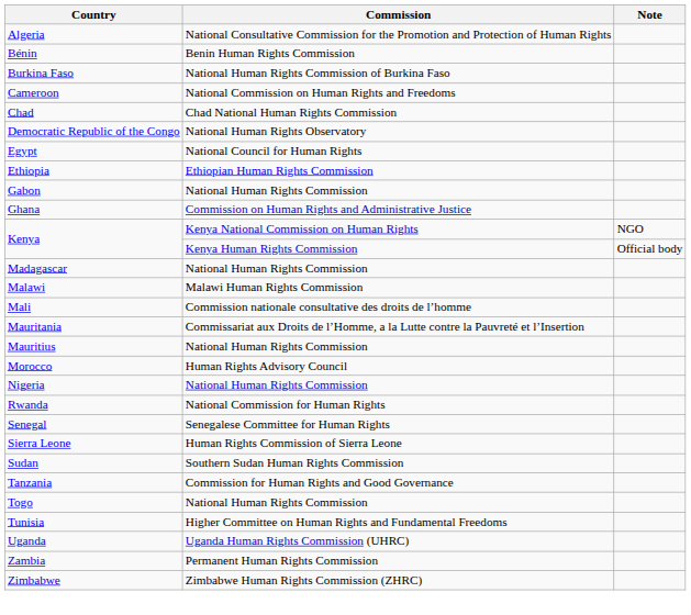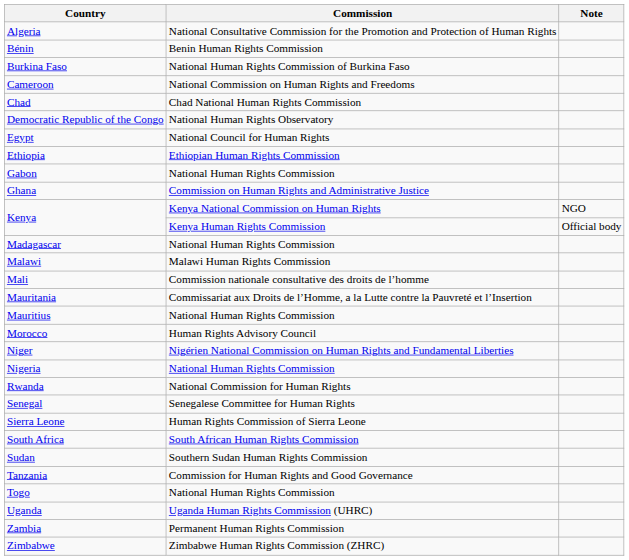 <table class="wikitable">
 <tr>
 <th>Country</th>
 <th>Commission</th>
 <th>Note</th>
 </tr>
 <tr>
 <td> <a href='#'>Algeria</a></td>
 <td>National Consultative Commission for the Promotion and Protection of Human Rights</td>
 <td></td>
 </tr>
 <tr>
 <td> <a href='#'>Bénin</a></td>
 <td>Benin Human Rights Commission</td>
 <td></td>
 </tr>
 <tr>
 <td> <a href='#'>Burkina Faso</a></td>
 <td>National Human Rights Commission of Burkina Faso</td>
 <td></td>
 </tr>
 <tr>
 <td> <a href='#'>Cameroon</a></td>
 <td>National Commission on Human Rights and Freedoms</td>
 <td></td>
 </tr>
 <tr>
 <td> <a href='#'>Chad</a></td>
 <td>Chad National Human Rights Commission</td>
 <td></td>
 </tr>
 <tr>
 <td> <a href='#'>Democratic Republic of the Congo</a></td>
 <td>National Human Rights Observatory</td>
 <td></td>
 </tr>
 <tr>
 <td> <a href='#'>Egypt</a></td>
 <td>National Council for Human Rights</td>
 <td></td>
 </tr>
 <tr>
 <td> <a href='#'>Ethiopia</a></td>
 <td><a href='#'>Ethiopian Human Rights Commission</a></td>
 <td></td>
 </tr>
 <tr>
 <td> <a href='#'>Gabon</a></td>
 <td>National Human Rights Commission</td>
 <td></td>
 </tr>
 <tr>
 <td> <a href='#'>Ghana</a></td>
 <td><a href='#'>Commission on Human Rights and Administrative Justice</a></td>
 <td></td>
 </tr>
 <tr>
 <td rowspan="2"> <a href='#'>Kenya</a></td>
 <td><a href='#'>Kenya National Commission on Human Rights</a></td>
 <td>NGO</td>
 </tr>
 <tr>
 <td><a href='#'>Kenya Human Rights Commission</a></td>
 <td>Official body</td>
 </tr>
 <tr>
 <td> <a href='#'>Madagascar</a></td>
 <td>National Human Rights Commission</td>
 <td></td>
 </tr>
 <tr>
 <td> <a href='#'>Malawi</a></td>
 <td>Malawi Human Rights Commission</td>
 <td></td>
 </tr>
 <tr>
 <td> <a href='#'>Mali</a></td>
 <td>Commission nationale consultative des droits de l’homme</td>
 <td></td>
 </tr>
 <tr>
 <td> <a href='#'>Mauritania</a></td>
 <td>Commissariat aux Droits de l’Homme, a la Lutte contre la Pauvreté et l’Insertion</td>
 <td></td>
 </tr>
 <tr>
 <td> <a href='#'>Mauritius</a></td>
 <td>National Human Rights Commission</td>
 <td></td>
 </tr>
 <tr>
 <td> <a href='#'>Morocco</a></td>
 <td>Human Rights Advisory Council</td>
 <td></td>
 </tr>
 <tr>
+<td> <a href='#'>Niger</a></td>
+<td><a href='#'>Nigérien National Commission on Human Rights and Fundamental Liberties</a></td>
+<td></td>
+</tr>
+<tr>
 <td> <a href='#'>Nigeria</a></td>
 <td><a href='#'>National Human Rights Commission</a></td>
 <td></td>
 </tr>
 <tr>
 <td> <a href='#'>Rwanda</a></td>
 <td>National Commission for Human Rights</td>
 <td></td>
 </tr>
 <tr>
 <td> <a href='#'>Senegal</a></td>
 <td>Senegalese Committee for Human Rights</td>
 <td></td>
 </tr>
 <tr>
 <td> <a href='#'>Sierra Leone</a></td>
 <td>Human Rights Commission of Sierra Leone</td>
 <td></td>
 </tr>
 <tr>
+<td> <a href='#'>South Africa</a></td>
+<td><a href='#'>South African Human Rights Commission</a></td>
+<td></td>
+</tr>
+<tr>
 <td> <a href='#'>Sudan</a></td>
 <td>Southern Sudan Human Rights Commission</td>
 <td></td>
 </tr>
 <tr>
 <td> <a href='#'>Tanzania</a></td>
 <td>Commission for Human Rights and Good Governance</td>
 <td></td>
 </tr>
 <tr>
 <td> <a href='#'>Togo</a></td>
 <td>National Human Rights Commission</td>
-<td></td>
-</tr>
-<tr>
-<td> <a href='#'>Tunisia</a></td>
-<td>Higher Committee on Human Rights and Fundamental Freedoms</td>
 <td></td>
 </tr>
 <tr>
 <td> <a href='#'>Uganda</a></td>
 <td><a href='#'>Uganda Human Rights Commission</a> (UHRC)</td>
 <td></td>
 </tr>
 <tr>
 <td> <a href='#'>Zambia</a></td>
 <td>Permanent Human Rights Commission</td>
 <td></td>
 </tr>
 <tr>
 <td> <a href='#'>Zimbabwe</a></td>
 <td>Zimbabwe Human Rights Commission (ZHRC)</td>
 <td></td>
 </tr>
 </table>
